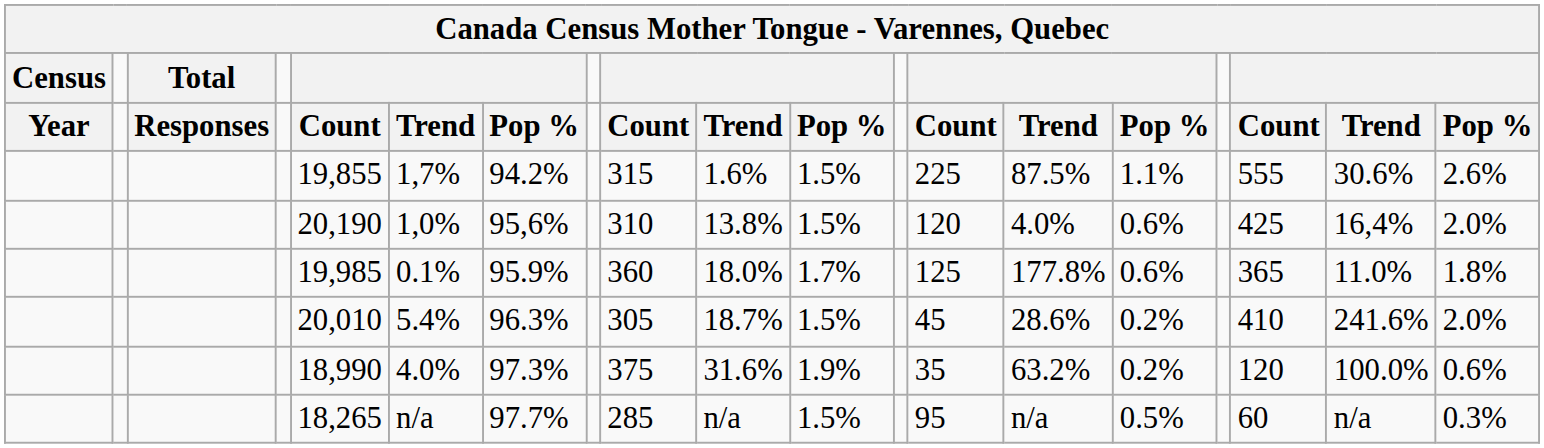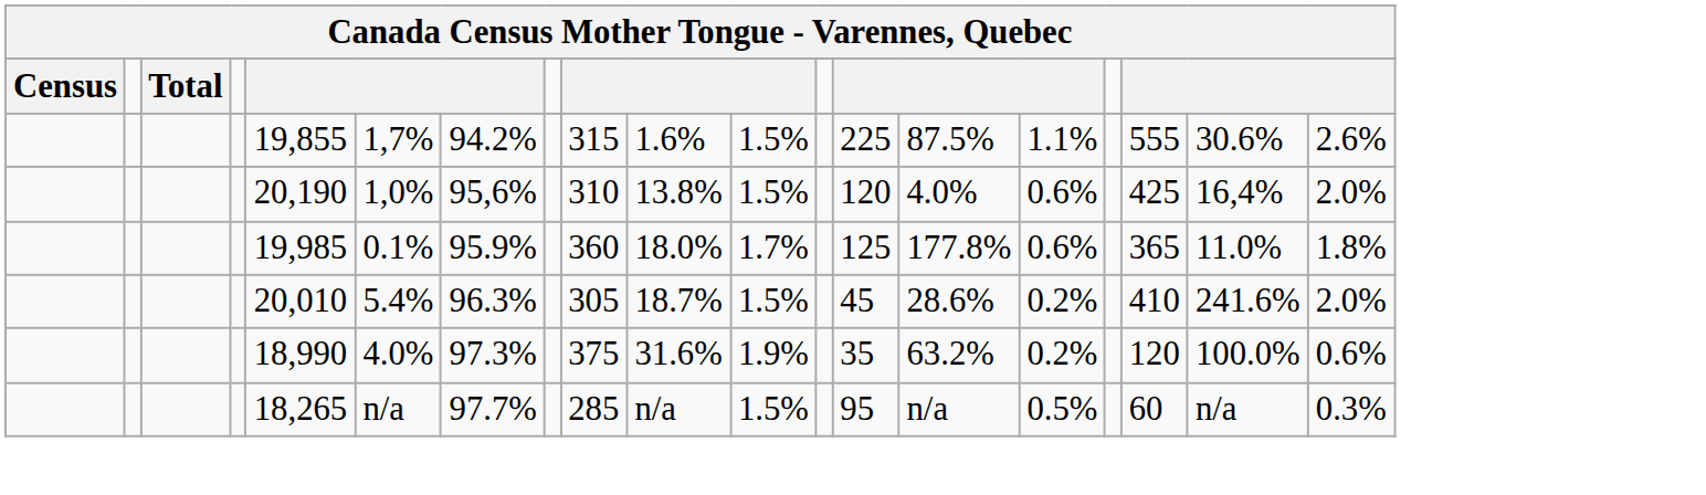 <table class="wikitable">
 <tr>
 <th colspan="19">Canada Census Mother Tongue - Varennes, Quebec</th>
 </tr>
 <tr>
 <th>Census</th>
 <td></td>
 <th>Total</th>
 <td colspan="1"></td>
 <th colspan="3"></th>
 <td colspan="1"></td>
 <th colspan="3"></th>
 <td colspan="1"></td>
 <th colspan="3"></th>
 <td colspan="1"></td>
 <th colspan="3"></th>
-</tr>
-<tr>
-<th>Year</th>
-<td></td>
-<th>Responses</th>
-<td></td>
-<th>Count</th>
-<th>Trend</th>
-<th>Pop %</th>
-<td></td>
-<th>Count</th>
-<th>Trend</th>
-<th>Pop %</th>
-<td></td>
-<th>Count</th>
-<th>Trend</th>
-<th>Pop %</th>
-<td></td>
-<th>Count</th>
-<th>Trend</th>
-<th>Pop %</th>
 </tr>
 <tr>
 <td></td>
 <td></td>
 <td></td>
 <td></td>
 <td>19,855</td>
 <td> 1,7%</td>
 <td>94.2%</td>
 <td></td>
 <td>315</td>
 <td> 1.6%</td>
 <td>1.5%</td>
 <td></td>
 <td>225</td>
 <td> 87.5%</td>
 <td>1.1%</td>
 <td></td>
 <td>555</td>
 <td> 30.6%</td>
 <td>2.6%</td>
 </tr>
 <tr>
 <td></td>
 <td></td>
 <td></td>
 <td></td>
 <td>20,190</td>
 <td> 1,0%</td>
 <td>95,6%</td>
 <td></td>
 <td>310</td>
 <td> 13.8%</td>
 <td>1.5%</td>
 <td></td>
 <td>120</td>
 <td> 4.0%</td>
 <td>0.6%</td>
 <td></td>
 <td>425</td>
 <td> 16,4%</td>
 <td>2.0%</td>
 </tr>
 <tr>
 <td></td>
 <td></td>
 <td></td>
 <td></td>
 <td>19,985</td>
 <td> 0.1%</td>
 <td>95.9%</td>
 <td></td>
 <td>360</td>
 <td> 18.0%</td>
 <td>1.7%</td>
 <td></td>
 <td>125</td>
 <td> 177.8%</td>
 <td>0.6%</td>
 <td></td>
 <td>365</td>
 <td> 11.0%</td>
 <td>1.8%</td>
 </tr>
 <tr>
 <td></td>
 <td></td>
 <td></td>
 <td></td>
 <td>20,010</td>
 <td> 5.4%</td>
 <td>96.3%</td>
 <td></td>
 <td>305</td>
 <td> 18.7%</td>
 <td>1.5%</td>
 <td></td>
 <td>45</td>
 <td> 28.6%</td>
 <td>0.2%</td>
 <td></td>
 <td>410</td>
 <td> 241.6%</td>
 <td>2.0%</td>
 </tr>
 <tr>
 <td></td>
 <td></td>
 <td></td>
 <td></td>
 <td>18,990</td>
 <td> 4.0%</td>
 <td>97.3%</td>
 <td></td>
 <td>375</td>
 <td> 31.6%</td>
 <td>1.9%</td>
 <td></td>
 <td>35</td>
 <td> 63.2%</td>
 <td>0.2%</td>
 <td></td>
 <td>120</td>
 <td> 100.0%</td>
 <td>0.6%</td>
 </tr>
 <tr>
 <td></td>
 <td></td>
 <td></td>
 <td></td>
 <td>18,265</td>
 <td>n/a</td>
 <td>97.7%</td>
 <td></td>
 <td>285</td>
 <td>n/a</td>
 <td>1.5%</td>
 <td></td>
 <td>95</td>
 <td>n/a</td>
 <td>0.5%</td>
 <td></td>
 <td>60</td>
 <td>n/a</td>
 <td>0.3%</td>
 </tr>
 </table>
